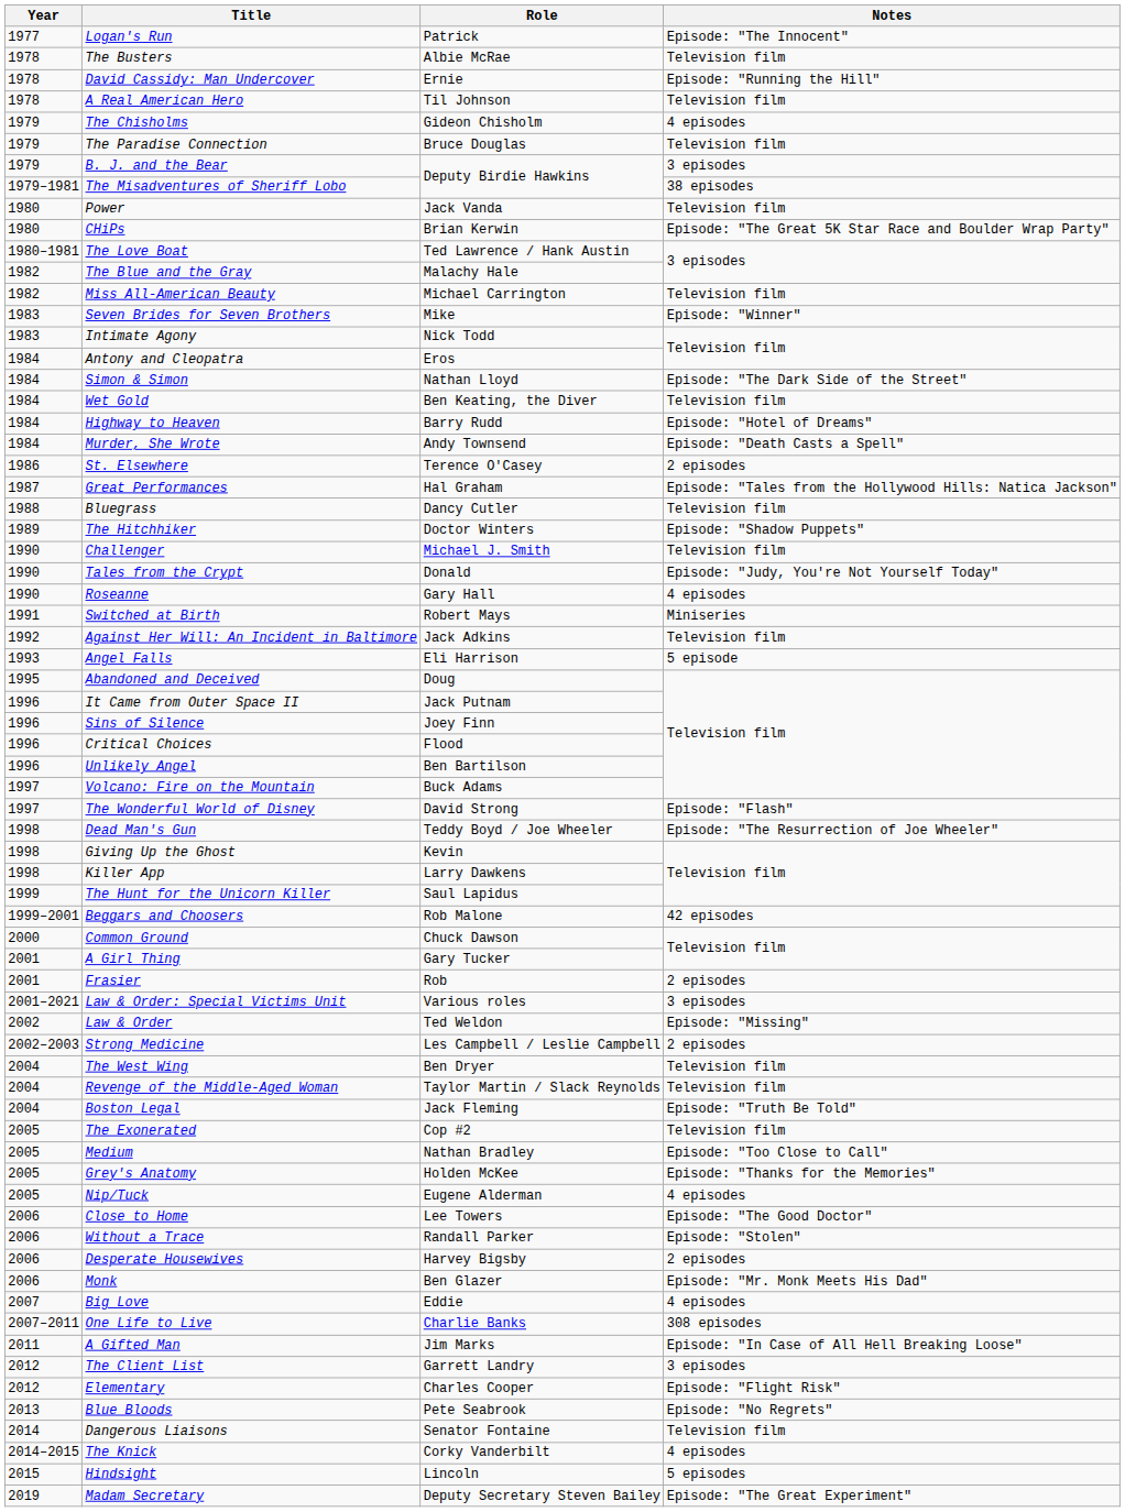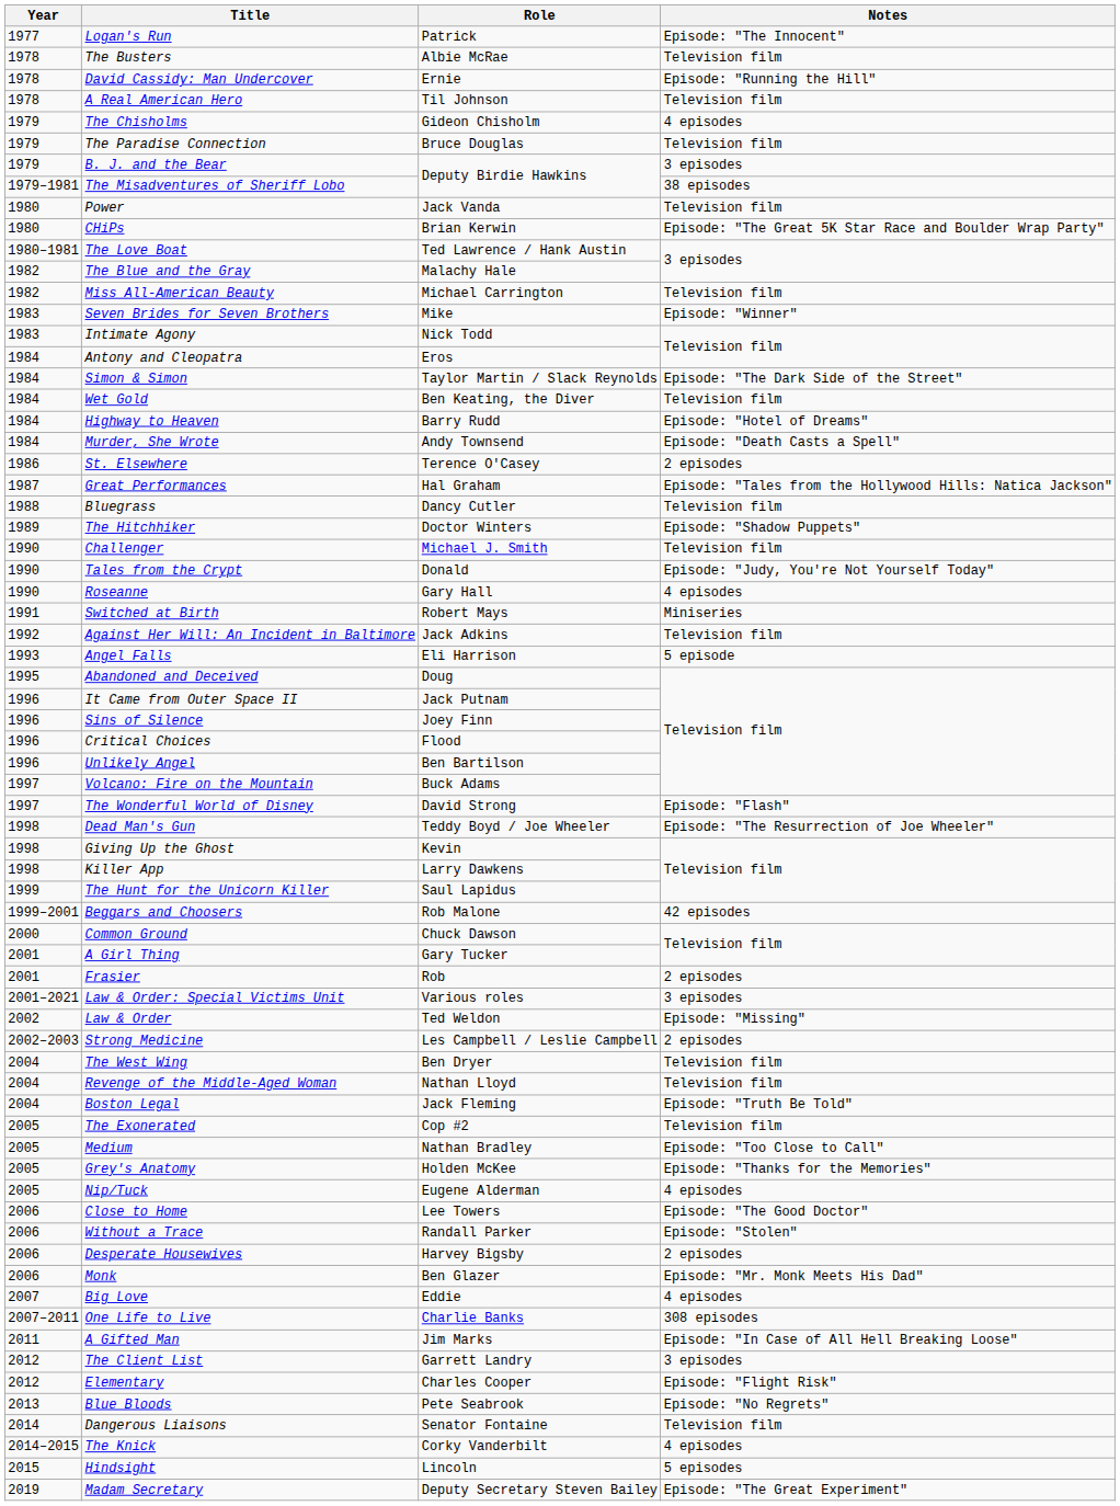 <table class="wikitable sortable">
 <tr>
 <th>Year</th>
 <th>Title</th>
 <th>Role</th>
 <th>Notes</th>
 </tr>
 <tr>
 <td>1977</td>
 <td><a href='#'><em>Logan's Run</em></a></td>
 <td>Patrick</td>
 <td>Episode: "The Innocent"</td>
 </tr>
 <tr>
 <td>1978</td>
 <td><em>The Busters</em></td>
 <td>Albie McRae</td>
 <td>Television film</td>
 </tr>
 <tr>
 <td>1978</td>
 <td><em><a href='#'>David Cassidy: Man Undercover</a></em></td>
 <td>Ernie</td>
 <td>Episode: "Running the Hill"</td>
 </tr>
 <tr>
 <td>1978</td>
 <td><a href='#'><em>A Real American Hero</em></a></td>
 <td>Til Johnson</td>
 <td>Television film</td>
 </tr>
 <tr>
 <td>1979</td>
 <td><em><a href='#'>The Chisholms</a></em></td>
 <td>Gideon Chisholm</td>
 <td>4 episodes</td>
 </tr>
 <tr>
 <td>1979</td>
 <td><em>The Paradise Connection</em></td>
 <td>Bruce Douglas</td>
 <td>Television film</td>
 </tr>
 <tr>
 <td>1979</td>
 <td><em><a href='#'>B. J. and the Bear</a></em></td>
 <td rowspan="2">Deputy Birdie Hawkins</td>
 <td>3 episodes</td>
 </tr>
 <tr>
 <td>1979–1981</td>
 <td><em><a href='#'>The Misadventures of Sheriff Lobo</a></em></td>
 <td>38 episodes</td>
 </tr>
 <tr>
 <td>1980</td>
 <td><em>Power</em></td>
 <td>Jack Vanda</td>
 <td>Television film</td>
 </tr>
 <tr>
 <td>1980</td>
 <td><em><a href='#'>CHiPs</a></em></td>
 <td>Brian Kerwin</td>
 <td>Episode: "The Great 5K Star Race and Boulder Wrap Party"</td>
 </tr>
 <tr>
 <td>1980–1981</td>
 <td><em><a href='#'>The Love Boat</a></em></td>
 <td>Ted Lawrence / Hank Austin</td>
 <td rowspan="2">3 episodes</td>
 </tr>
 <tr>
 <td>1982</td>
 <td><a href='#'><em>The Blue and the Gray</em></a></td>
 <td>Malachy Hale</td>
 </tr>
 <tr>
 <td>1982</td>
 <td><em><a href='#'>Miss All-American Beauty</a></em></td>
 <td>Michael Carrington</td>
 <td>Television film</td>
 </tr>
 <tr>
 <td>1983</td>
 <td><a href='#'><em>Seven Brides for Seven Brothers</em></a></td>
 <td>Mike</td>
 <td>Episode: "Winner"</td>
 </tr>
 <tr>
 <td>1983</td>
 <td><em>Intimate Agony</em></td>
 <td>Nick Todd</td>
 <td rowspan="2">Television film</td>
 </tr>
 <tr>
 <td>1984</td>
 <td><em>Antony and Cleopatra</em></td>
 <td>Eros</td>
 </tr>
 <tr>
 <td>1984</td>
 <td><em><a href='#'>Simon & Simon</a></em></td>
-<td>Nathan Lloyd</td>
+<td>Taylor Martin / Slack Reynolds</td>
 <td>Episode: "The Dark Side of the Street"</td>
 </tr>
 <tr>
 <td>1984</td>
 <td><em><a href='#'>Wet Gold</a></em></td>
 <td>Ben Keating, the Diver</td>
 <td>Television film</td>
 </tr>
 <tr>
 <td>1984</td>
 <td><em><a href='#'>Highway to Heaven</a></em></td>
 <td>Barry Rudd</td>
 <td>Episode: "Hotel of Dreams"</td>
 </tr>
 <tr>
 <td>1984</td>
 <td><em><a href='#'>Murder, She Wrote</a></em></td>
 <td>Andy Townsend</td>
 <td>Episode: "Death Casts a Spell"</td>
 </tr>
 <tr>
 <td>1986</td>
 <td><em><a href='#'>St. Elsewhere</a></em></td>
 <td>Terence O'Casey</td>
 <td>2 episodes</td>
 </tr>
 <tr>
 <td>1987</td>
 <td><em><a href='#'>Great Performances</a></em></td>
 <td>Hal Graham</td>
 <td>Episode: "Tales from the Hollywood Hills: Natica Jackson"</td>
 </tr>
 <tr>
 <td>1988</td>
 <td><em>Bluegrass</em></td>
 <td>Dancy Cutler</td>
 <td>Television film</td>
 </tr>
 <tr>
 <td>1989</td>
 <td><a href='#'><em>The Hitchhiker</em></a></td>
 <td>Doctor Winters</td>
 <td>Episode: "Shadow Puppets"</td>
 </tr>
 <tr>
 <td>1990</td>
 <td><a href='#'><em>Challenger</em></a></td>
 <td><a href='#'>Michael J. Smith</a></td>
 <td>Television film</td>
 </tr>
 <tr>
 <td>1990</td>
 <td><a href='#'><em>Tales from the Crypt</em></a></td>
 <td>Donald</td>
 <td>Episode: "Judy, You're Not Yourself Today"</td>
 </tr>
 <tr>
 <td>1990</td>
 <td><em><a href='#'>Roseanne</a></em></td>
 <td>Gary Hall</td>
 <td>4 episodes</td>
 </tr>
 <tr>
 <td>1991</td>
 <td><a href='#'><em>Switched at Birth</em></a></td>
 <td>Robert Mays</td>
 <td>Miniseries</td>
 </tr>
 <tr>
 <td>1992</td>
 <td><em><a href='#'>Against Her Will: An Incident in Baltimore</a></em></td>
 <td>Jack Adkins</td>
 <td>Television film</td>
 </tr>
 <tr>
 <td>1993</td>
 <td><a href='#'><em>Angel Falls</em></a></td>
 <td>Eli Harrison</td>
 <td>5 episode</td>
 </tr>
 <tr>
 <td>1995</td>
 <td><em><a href='#'>Abandoned and Deceived</a></em></td>
 <td>Doug</td>
 <td rowspan="6">Television film</td>
 </tr>
 <tr>
 <td>1996</td>
 <td><em>It Came from Outer Space II</em></td>
 <td>Jack Putnam</td>
 </tr>
 <tr>
 <td>1996</td>
 <td><em><a href='#'>Sins of Silence</a></em></td>
 <td>Joey Finn</td>
 </tr>
 <tr>
 <td>1996</td>
 <td><em>Critical Choices</em></td>
 <td>Flood</td>
 </tr>
 <tr>
 <td>1996</td>
 <td><em><a href='#'>Unlikely Angel</a></em></td>
 <td>Ben Bartilson</td>
 </tr>
 <tr>
 <td>1997</td>
 <td><em><a href='#'>Volcano: Fire on the Mountain</a></em></td>
 <td>Buck Adams</td>
 </tr>
 <tr>
 <td>1997</td>
 <td><em><a href='#'>The Wonderful World of Disney</a></em></td>
 <td>David Strong</td>
 <td>Episode: "Flash"</td>
 </tr>
 <tr>
 <td>1998</td>
 <td><em><a href='#'>Dead Man's Gun</a></em></td>
 <td>Teddy Boyd / Joe Wheeler</td>
 <td>Episode: "The Resurrection of Joe Wheeler"</td>
 </tr>
 <tr>
 <td>1998</td>
 <td><em>Giving Up the Ghost</em></td>
 <td>Kevin</td>
 <td rowspan="3">Television film</td>
 </tr>
 <tr>
 <td>1998</td>
 <td><em>Killer App</em></td>
 <td>Larry Dawkens</td>
 </tr>
 <tr>
 <td>1999</td>
 <td><em><a href='#'>The Hunt for the Unicorn Killer</a></em></td>
 <td>Saul Lapidus</td>
 </tr>
 <tr>
 <td>1999–2001</td>
 <td><a href='#'><em>Beggars and Choosers</em></a></td>
 <td>Rob Malone</td>
 <td>42 episodes</td>
 </tr>
 <tr>
 <td>2000</td>
 <td><a href='#'><em>Common Ground</em></a></td>
 <td>Chuck Dawson</td>
 <td rowspan="2">Television film</td>
 </tr>
 <tr>
 <td>2001</td>
 <td><em><a href='#'>A Girl Thing</a></em></td>
 <td>Gary Tucker</td>
 </tr>
 <tr>
 <td>2001</td>
 <td><em><a href='#'>Frasier</a></em></td>
 <td>Rob</td>
 <td>2 episodes</td>
 </tr>
 <tr>
 <td>2001–2021</td>
 <td><em><a href='#'>Law & Order: Special Victims Unit</a></em></td>
 <td>Various roles</td>
 <td>3 episodes</td>
 </tr>
 <tr>
 <td>2002</td>
 <td><em><a href='#'>Law & Order</a></em></td>
 <td>Ted Weldon</td>
 <td>Episode: "Missing"</td>
 </tr>
 <tr>
 <td>2002–2003</td>
 <td><em><a href='#'>Strong Medicine</a></em></td>
 <td>Les Campbell / Leslie Campbell</td>
 <td>2 episodes</td>
 </tr>
 <tr>
 <td>2004</td>
 <td><em><a href='#'>The West Wing</a></em></td>
 <td>Ben Dryer</td>
 <td>Television film</td>
 </tr>
 <tr>
 <td>2004</td>
 <td><em><a href='#'>Revenge of the Middle-Aged Woman</a></em></td>
-<td>Taylor Martin / Slack Reynolds</td>
+<td>Nathan Lloyd</td>
 <td>Television film</td>
 </tr>
 <tr>
 <td>2004</td>
 <td><em><a href='#'>Boston Legal</a></em></td>
 <td>Jack Fleming</td>
 <td>Episode: "Truth Be Told"</td>
 </tr>
 <tr>
 <td>2005</td>
 <td><em><a href='#'>The Exonerated</a></em></td>
 <td>Cop #2</td>
 <td>Television film</td>
 </tr>
 <tr>
 <td>2005</td>
 <td><a href='#'><em>Medium</em></a></td>
 <td>Nathan Bradley</td>
 <td>Episode: "Too Close to Call"</td>
 </tr>
 <tr>
 <td>2005</td>
 <td><em><a href='#'>Grey's Anatomy</a></em></td>
 <td>Holden McKee</td>
 <td>Episode: "Thanks for the Memories"</td>
 </tr>
 <tr>
 <td>2005</td>
 <td><em><a href='#'>Nip/Tuck</a></em></td>
 <td>Eugene Alderman</td>
 <td>4 episodes</td>
 </tr>
 <tr>
 <td>2006</td>
 <td><a href='#'><em>Close to Home</em></a></td>
 <td>Lee Towers</td>
 <td>Episode: "The Good Doctor"</td>
 </tr>
 <tr>
 <td>2006</td>
 <td><em><a href='#'>Without a Trace</a></em></td>
 <td>Randall Parker</td>
 <td>Episode: "Stolen"</td>
 </tr>
 <tr>
 <td>2006</td>
 <td><em><a href='#'>Desperate Housewives</a></em></td>
 <td>Harvey Bigsby</td>
 <td>2 episodes</td>
 </tr>
 <tr>
 <td>2006</td>
 <td><a href='#'><em>Monk</em></a></td>
 <td>Ben Glazer</td>
 <td>Episode: "Mr. Monk Meets His Dad"</td>
 </tr>
 <tr>
 <td>2007</td>
 <td><em><a href='#'>Big Love</a></em></td>
 <td>Eddie</td>
 <td>4 episodes</td>
 </tr>
 <tr>
 <td>2007–2011</td>
 <td><em><a href='#'>One Life to Live</a></em></td>
 <td><a href='#'>Charlie Banks</a></td>
 <td>308 episodes</td>
 </tr>
 <tr>
 <td>2011</td>
 <td><em><a href='#'>A Gifted Man</a></em></td>
 <td>Jim Marks</td>
 <td>Episode: "In Case of All Hell Breaking Loose"</td>
 </tr>
 <tr>
 <td>2012</td>
 <td><a href='#'><em>The Client List</em></a></td>
 <td>Garrett Landry</td>
 <td>3 episodes</td>
 </tr>
 <tr>
 <td>2012</td>
 <td><a href='#'><em>Elementary</em></a></td>
 <td>Charles Cooper</td>
 <td>Episode: "Flight Risk"</td>
 </tr>
 <tr>
 <td>2013</td>
 <td><a href='#'><em>Blue Bloods</em></a></td>
 <td>Pete Seabrook</td>
 <td>Episode: "No Regrets"</td>
 </tr>
 <tr>
 <td>2014</td>
 <td><em>Dangerous Liaisons</em></td>
 <td>Senator Fontaine</td>
 <td>Television film</td>
 </tr>
 <tr>
 <td>2014–2015</td>
 <td><em><a href='#'>The Knick</a></em></td>
 <td>Corky Vanderbilt</td>
 <td>4 episodes</td>
 </tr>
 <tr>
 <td>2015</td>
 <td><a href='#'><em>Hindsight</em></a></td>
 <td>Lincoln</td>
 <td>5 episodes</td>
 </tr>
 <tr>
 <td>2019</td>
 <td><a href='#'><em>Madam Secretary</em></a></td>
 <td>Deputy Secretary Steven Bailey</td>
 <td>Episode: "The Great Experiment"</td>
 </tr>
 </table>
